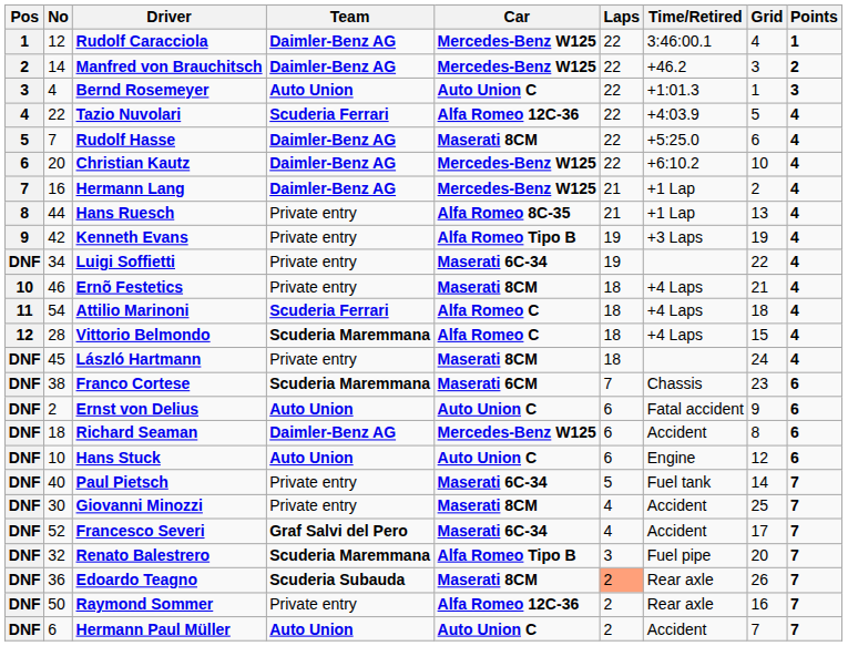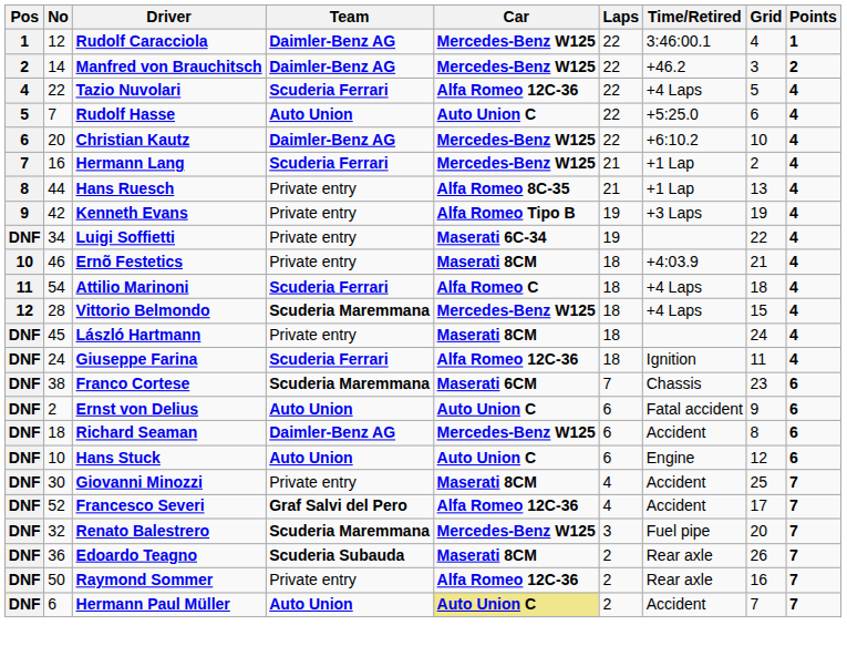 <table class="wikitable" style="font-size: 85%;">
 <tr>
 <th>Pos</th>
 <th>No</th>
 <th>Driver</th>
 <th>Team</th>
 <th>Car</th>
 <th>Laps</th>
 <th>Time/Retired</th>
 <th>Grid</th>
 <th>Points</th>
 </tr>
 <tr>
 <th>1</th>
 <td>12</td>
 <td nowrap> <strong><a href='#'>Rudolf Caracciola</a></strong></td>
 <td nowrap><strong><a href='#'>Daimler-Benz AG</a></strong></td>
 <td nowrap><strong><a href='#'>Mercedes-Benz</a> W125</strong></td>
 <td>22</td>
 <td>3:46:00.1</td>
 <td>4</td>
 <td><strong>1</strong></td>
 </tr>
 <tr>
 <th>2</th>
 <td>14</td>
 <td> <strong><a href='#'>Manfred von Brauchitsch</a></strong></td>
 <td><strong><a href='#'>Daimler-Benz AG</a></strong></td>
 <td><strong><a href='#'>Mercedes-Benz</a> W125</strong></td>
 <td>22</td>
 <td>+46.2</td>
 <td>3</td>
 <td><strong>2</strong></td>
 </tr>
 <tr>
-<th>3</th>
-<td>4</td>
-<td> <strong><a href='#'>Bernd Rosemeyer</a></strong></td>
-<td><strong><a href='#'>Auto Union</a></strong></td>
-<td><strong><a href='#'>Auto Union</a> C</strong></td>
-<td>22</td>
-<td>+1:01.3</td>
-<td>1</td>
-<td><strong>3</strong></td>
-</tr>
-<tr>
 <th>4</th>
 <td>22</td>
 <td> <strong><a href='#'>Tazio Nuvolari</a></strong></td>
 <td><strong><a href='#'>Scuderia Ferrari</a></strong></td>
 <td><strong><a href='#'>Alfa Romeo</a> 12C-36</strong></td>
 <td>22</td>
-<td>+4:03.9</td>
+<td>+4 Laps</td>
 <td>5</td>
 <td><strong>4</strong></td>
 </tr>
 <tr>
 <th>5</th>
 <td>7</td>
 <td> <strong><a href='#'>Rudolf Hasse</a></strong></td>
-<td><strong><a href='#'>Daimler-Benz AG</a></strong></td>
-<td><strong><a href='#'>Maserati</a> 8CM</strong></td>
+<td><strong><a href='#'>Auto Union</a></strong></td>
+<td><strong><a href='#'>Auto Union</a> C</strong></td>
 <td>22</td>
 <td>+5:25.0</td>
 <td>6</td>
 <td><strong>4</strong></td>
 </tr>
 <tr>
 <th>6</th>
 <td>20</td>
 <td> <strong><a href='#'>Christian Kautz</a></strong></td>
 <td><strong><a href='#'>Daimler-Benz AG</a></strong></td>
 <td><strong><a href='#'>Mercedes-Benz</a> W125</strong></td>
 <td>22</td>
 <td>+6:10.2</td>
 <td>10</td>
 <td><strong>4</strong></td>
 </tr>
 <tr>
 <th>7</th>
 <td>16</td>
 <td> <strong><a href='#'>Hermann Lang</a></strong></td>
-<td><strong><a href='#'>Daimler-Benz AG</a></strong></td>
+<td><strong><a href='#'>Scuderia Ferrari</a></strong></td>
 <td><strong><a href='#'>Mercedes-Benz</a> W125</strong></td>
 <td>21</td>
 <td>+1 Lap</td>
 <td>2</td>
 <td><strong>4</strong></td>
 </tr>
 <tr>
 <th>8</th>
 <td>44</td>
 <td> <strong><a href='#'>Hans Ruesch</a></strong></td>
 <td>Private entry</td>
 <td><strong><a href='#'>Alfa Romeo</a> 8C-35</strong></td>
 <td>21</td>
 <td>+1 Lap</td>
 <td>13</td>
 <td><strong>4</strong></td>
 </tr>
 <tr>
 <th>9</th>
 <td>42</td>
 <td> <strong><a href='#'>Kenneth Evans</a></strong></td>
 <td>Private entry</td>
 <td><strong><a href='#'>Alfa Romeo</a> Tipo B</strong></td>
 <td>19</td>
 <td>+3 Laps</td>
 <td>19</td>
 <td><strong>4</strong></td>
 </tr>
 <tr>
 <th>DNF</th>
 <td>34</td>
 <td> <strong><a href='#'>Luigi Soffietti</a></strong></td>
 <td>Private entry</td>
 <td><strong><a href='#'>Maserati</a> 6C-34</strong></td>
 <td>19</td>
 <td></td>
 <td>22</td>
 <td><strong>4</strong></td>
 </tr>
 <tr>
 <th>10</th>
 <td>46</td>
 <td> <strong><a href='#'>Ernõ Festetics</a></strong></td>
 <td>Private entry</td>
 <td><strong><a href='#'>Maserati</a> 8CM</strong></td>
 <td>18</td>
-<td>+4 Laps</td>
+<td>+4:03.9</td>
 <td>21</td>
 <td><strong>4</strong></td>
 </tr>
 <tr>
 <th>11</th>
 <td>54</td>
 <td> <strong><a href='#'>Attilio Marinoni</a></strong></td>
 <td><strong><a href='#'>Scuderia Ferrari</a></strong></td>
 <td nowrap><strong><a href='#'>Alfa Romeo</a> C</strong></td>
 <td>18</td>
 <td>+4 Laps</td>
 <td>18</td>
 <td><strong>4</strong></td>
 </tr>
 <tr>
 <th>12</th>
 <td>28</td>
 <td> <strong><a href='#'>Vittorio Belmondo</a></strong></td>
 <td><strong>Scuderia Maremmana</strong></td>
-<td><strong><a href='#'>Alfa Romeo</a> C</strong></td>
+<td><strong><a href='#'>Mercedes-Benz</a> W125</strong></td>
 <td>18</td>
 <td>+4 Laps</td>
 <td>15</td>
 <td><strong>4</strong></td>
 </tr>
 <tr>
 <th>DNF</th>
 <td>45</td>
 <td> <strong><a href='#'>László Hartmann</a></strong></td>
 <td>Private entry</td>
 <td><strong><a href='#'>Maserati</a> 8CM</strong></td>
 <td>18</td>
 <td></td>
 <td>24</td>
+<td><strong>4</strong></td>
+</tr>
+<tr>
+<th>DNF</th>
+<td>24</td>
+<td> <strong><a href='#'>Giuseppe Farina</a></strong></td>
+<td><strong><a href='#'>Scuderia Ferrari</a></strong></td>
+<td><strong><a href='#'>Alfa Romeo</a> 12C-36</strong></td>
+<td>18</td>
+<td>Ignition</td>
+<td>11</td>
 <td><strong>4</strong></td>
 </tr>
 <tr>
 <th>DNF</th>
 <td>38</td>
 <td> <strong><a href='#'>Franco Cortese</a></strong></td>
 <td><strong>Scuderia Maremmana</strong></td>
 <td><strong><a href='#'>Maserati</a> 6CM</strong></td>
 <td>7</td>
 <td>Chassis</td>
 <td>23</td>
 <td><strong>6</strong></td>
 </tr>
 <tr>
 <th>DNF</th>
 <td>2</td>
 <td> <strong><a href='#'>Ernst von Delius</a></strong></td>
 <td><strong><a href='#'>Auto Union</a></strong></td>
 <td><strong><a href='#'>Auto Union</a> C</strong></td>
 <td>6</td>
 <td>Fatal accident</td>
 <td>9</td>
 <td><strong>6</strong></td>
 </tr>
 <tr>
 <th>DNF</th>
 <td>18</td>
 <td> <strong><a href='#'>Richard Seaman</a></strong></td>
 <td><strong><a href='#'>Daimler-Benz AG</a></strong></td>
 <td><strong><a href='#'>Mercedes-Benz</a> W125</strong></td>
 <td>6</td>
 <td>Accident</td>
 <td>8</td>
 <td><strong>6</strong></td>
 </tr>
 <tr>
 <th>DNF</th>
 <td>10</td>
 <td> <strong><a href='#'>Hans Stuck</a></strong></td>
 <td><strong><a href='#'>Auto Union</a></strong></td>
 <td><strong><a href='#'>Auto Union</a> C</strong></td>
 <td>6</td>
 <td>Engine</td>
 <td>12</td>
 <td><strong>6</strong></td>
 </tr>
 <tr>
 <th>DNF</th>
-<td>40</td>
-<td> <strong><a href='#'>Paul Pietsch</a></strong></td>
-<td>Private entry</td>
-<td><strong><a href='#'>Maserati</a> 6C-34</strong></td>
-<td>5</td>
-<td>Fuel tank</td>
-<td>14</td>
-<td><strong>7</strong></td>
-</tr>
-<tr>
-<th>DNF</th>
 <td>30</td>
 <td> <strong><a href='#'>Giovanni Minozzi</a></strong></td>
 <td>Private entry</td>
 <td><strong><a href='#'>Maserati</a> 8CM</strong></td>
 <td>4</td>
 <td>Accident</td>
 <td>25</td>
 <td><strong>7</strong></td>
 </tr>
 <tr>
 <th>DNF</th>
 <td>52</td>
 <td> <strong><a href='#'>Francesco Severi</a></strong></td>
 <td nowrap><strong>Graf Salvi del Pero</strong></td>
-<td><strong><a href='#'>Maserati</a> 6C-34</strong></td>
+<td><strong><a href='#'>Alfa Romeo</a> 12C-36</strong></td>
 <td>4</td>
 <td>Accident</td>
 <td>17</td>
 <td><strong>7</strong></td>
 </tr>
 <tr>
 <th>DNF</th>
 <td>32</td>
 <td> <strong><a href='#'>Renato Balestrero</a></strong></td>
 <td><strong>Scuderia Maremmana</strong></td>
-<td><strong><a href='#'>Alfa Romeo</a> Tipo B</strong></td>
+<td nowrap><strong><a href='#'>Mercedes-Benz</a> W125</strong></td>
 <td>3</td>
 <td>Fuel pipe</td>
 <td>20</td>
 <td><strong>7</strong></td>
 </tr>
 <tr>
 <th>DNF</th>
 <td>36</td>
 <td> <strong><a href='#'>Edoardo Teagno</a></strong></td>
 <td><strong>Scuderia Subauda</strong></td>
 <td><strong><a href='#'>Maserati</a> 8CM</strong></td>
-<td style="background: lightsalmon;">2</td>
+<td>2</td>
 <td>Rear axle</td>
 <td>26</td>
 <td><strong>7</strong></td>
 </tr>
 <tr>
 <th>DNF</th>
 <td>50</td>
 <td> <strong><a href='#'>Raymond Sommer</a></strong></td>
 <td nowrap>Private entry</td>
 <td><strong><a href='#'>Alfa Romeo</a> 12C-36</strong></td>
 <td>2</td>
 <td>Rear axle</td>
 <td>16</td>
 <td><strong>7</strong></td>
 </tr>
 <tr>
 <th>DNF</th>
 <td>6</td>
 <td nowrap> <strong><a href='#'>Hermann Paul Müller</a></strong></td>
 <td><strong><a href='#'>Auto Union</a></strong></td>
-<td><strong><a href='#'>Auto Union</a> C</strong></td>
+<td style="background: khaki;"><strong><a href='#'>Auto Union</a> C</strong></td>
 <td>2</td>
 <td>Accident</td>
 <td>7</td>
 <td><strong>7</strong></td>
 </tr>
 </table>
